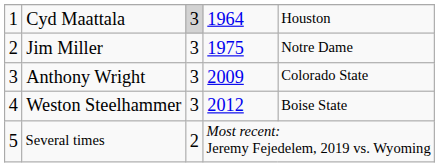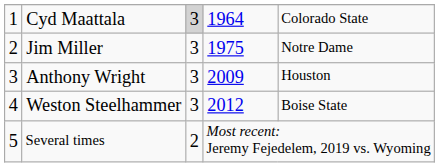 <table class="wikitable">
 <tr>
 </tr>
 <tr>
 <td>1</td>
 <td>Cyd Maattala</td>
 <td style="background: lightgrey;">3</td>
 <td><a href='#'>1964</a></td>
-<td style="font-size:80%;">Houston</td>
+<td style="font-size:80%;">Colorado State</td>
 </tr>
 <tr>
 <td>2</td>
 <td>Jim Miller</td>
 <td>3</td>
 <td><a href='#'>1975</a></td>
 <td style="font-size:80%;">Notre Dame</td>
 </tr>
 <tr>
 <td>3</td>
 <td>Anthony Wright</td>
 <td>3</td>
 <td><a href='#'>2009</a></td>
-<td style="font-size:80%;">Colorado State</td>
+<td style="font-size:80%;">Houston</td>
 </tr>
 <tr>
 <td>4</td>
 <td>Weston Steelhammer</td>
 <td>3</td>
 <td><a href='#'>2012</a></td>
 <td style="font-size:80%;">Boise State</td>
 </tr>
 <tr>
 <td>5</td>
 <td style="font-size:80%;">Several times</td>
 <td>2</td>
 <td colspan=2 style="font-size:80%;"><em>Most recent:</em><br>Jeremy Fejedelem, 2019 vs. Wyoming</td>
 </tr>
 </table>
